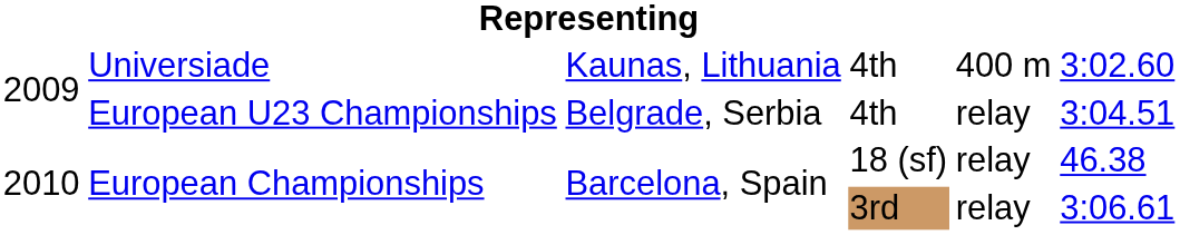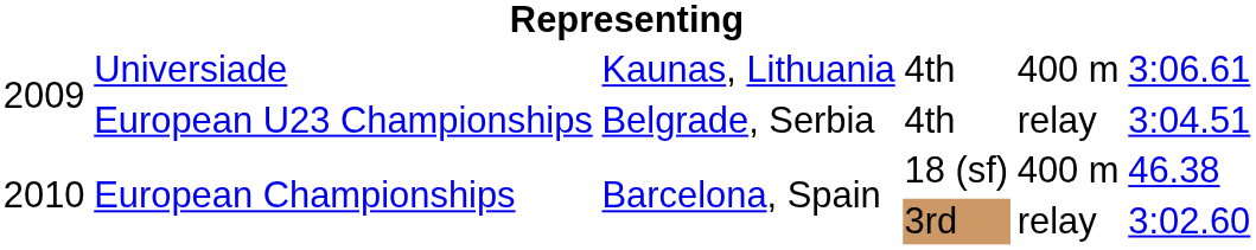 <table>
 <tr>
 <th colspan="6">Representing </th>
 </tr>
 <tr>
 <td rowspan=2>2009</td>
 <td><a href='#'>Universiade</a></td>
 <td><a href='#'>Kaunas</a>, <a href='#'>Lithuania</a></td>
 <td>4th</td>
 <td>400 m</td>
-<td><a href='#'>3:02.60</a></td>
+<td><a href='#'>3:06.61</a></td>
 </tr>
 <tr>
 <td><a href='#'>European U23 Championships</a></td>
 <td><a href='#'>Belgrade</a>, Serbia</td>
 <td>4th</td>
 <td> relay</td>
 <td><a href='#'>3:04.51</a></td>
 </tr>
 <tr>
 <td rowspan=2>2010</td>
 <td rowspan=2><a href='#'>European Championships</a></td>
 <td rowspan=2><a href='#'>Barcelona</a>, Spain</td>
 <td>18 (sf)</td>
-<td> relay</td>
+<td>400 m</td>
 <td><a href='#'>46.38</a></td>
 </tr>
 <tr>
 <td bgcolor=cc9966>3rd</td>
 <td> relay</td>
-<td><a href='#'>3:06.61</a></td>
+<td><a href='#'>3:02.60</a></td>
 </tr>
 </table>
